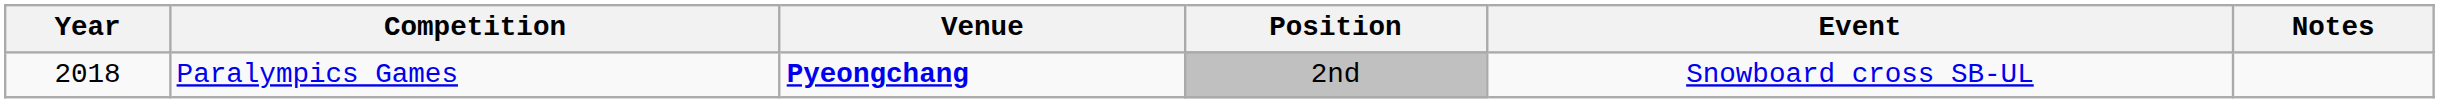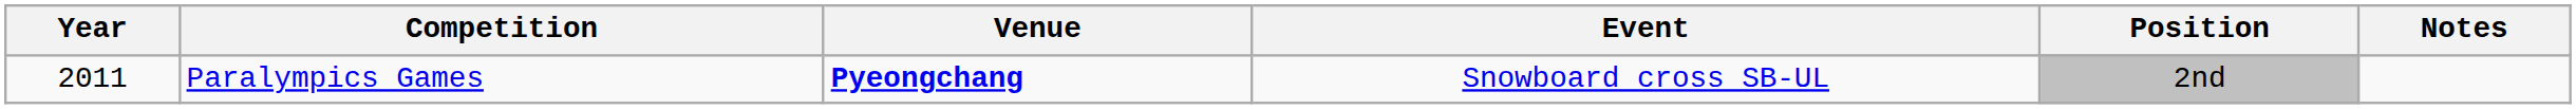 <table class="wikitable" width=65% style="font-size:90%; text-align:center;">
 <tr>
 <th>Year</th>
 <th>Competition</th>
 <th>Venue</th>
+<th>Event</th>
 <th>Position</th>
-<th>Event</th>
 <th>Notes</th>
 </tr>
 <tr>
-<td rowspan=1>2018</td>
+<td rowspan=1>2011</td>
 <td rowspan=1 align=left><a href='#'>Paralympics Games</a></td>
 <td rowspan=1 align=left><strong> <a href='#'>Pyeongchang</a></strong></td>
+<td><a href='#'>Snowboard cross SB-UL</a></td>
 <td bgcolor=silver>2nd</td>
-<td><a href='#'>Snowboard cross SB-UL</a></td>
 <td></td>
 </tr>
 </table>
